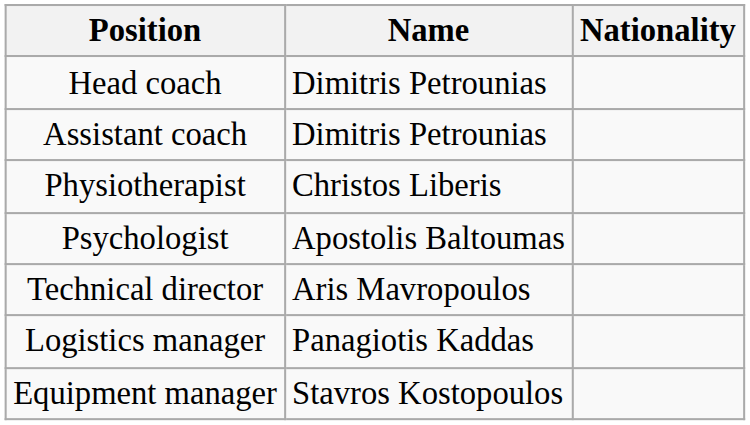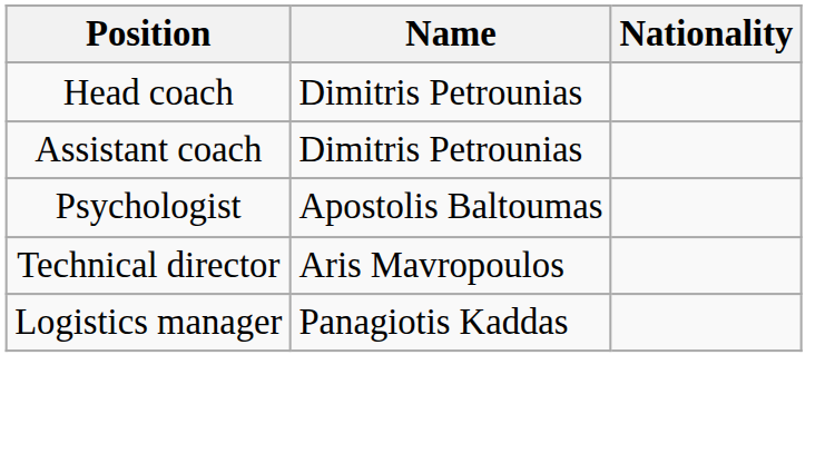 <table class="wikitable" style="text-align:center;margin-left:1em">
 <tr>
 <th>Position</th>
 <th>Name</th>
 <th>Nationality</th>
 </tr>
 <tr>
 <td>Head coach</td>
 <td style="text-align:left;">Dimitris Petrounias</td>
 <td></td>
 </tr>
 <tr>
 <td>Assistant coach</td>
 <td style="text-align:left;">Dimitris Petrounias</td>
 <td></td>
 </tr>
 <tr>
-<td>Physiotherapist</td>
-<td style="text-align:left;">Christos Liberis</td>
-<td></td>
-</tr>
-<tr>
 <td>Psychologist</td>
 <td style="text-align:left;">Apostolis Baltoumas</td>
 <td></td>
 </tr>
 <tr>
 <td>Technical director</td>
 <td style="text-align:left;">Aris Mavropoulos</td>
 <td></td>
 </tr>
 <tr>
 <td>Logistics manager</td>
 <td style="text-align:left;">Panagiotis Kaddas</td>
 <td></td>
 </tr>
-<tr>
-<td>Equipment manager</td>
-<td style="text-align:left;">Stavros Kostopoulos</td>
-<td></td>
-</tr>
 </table>
